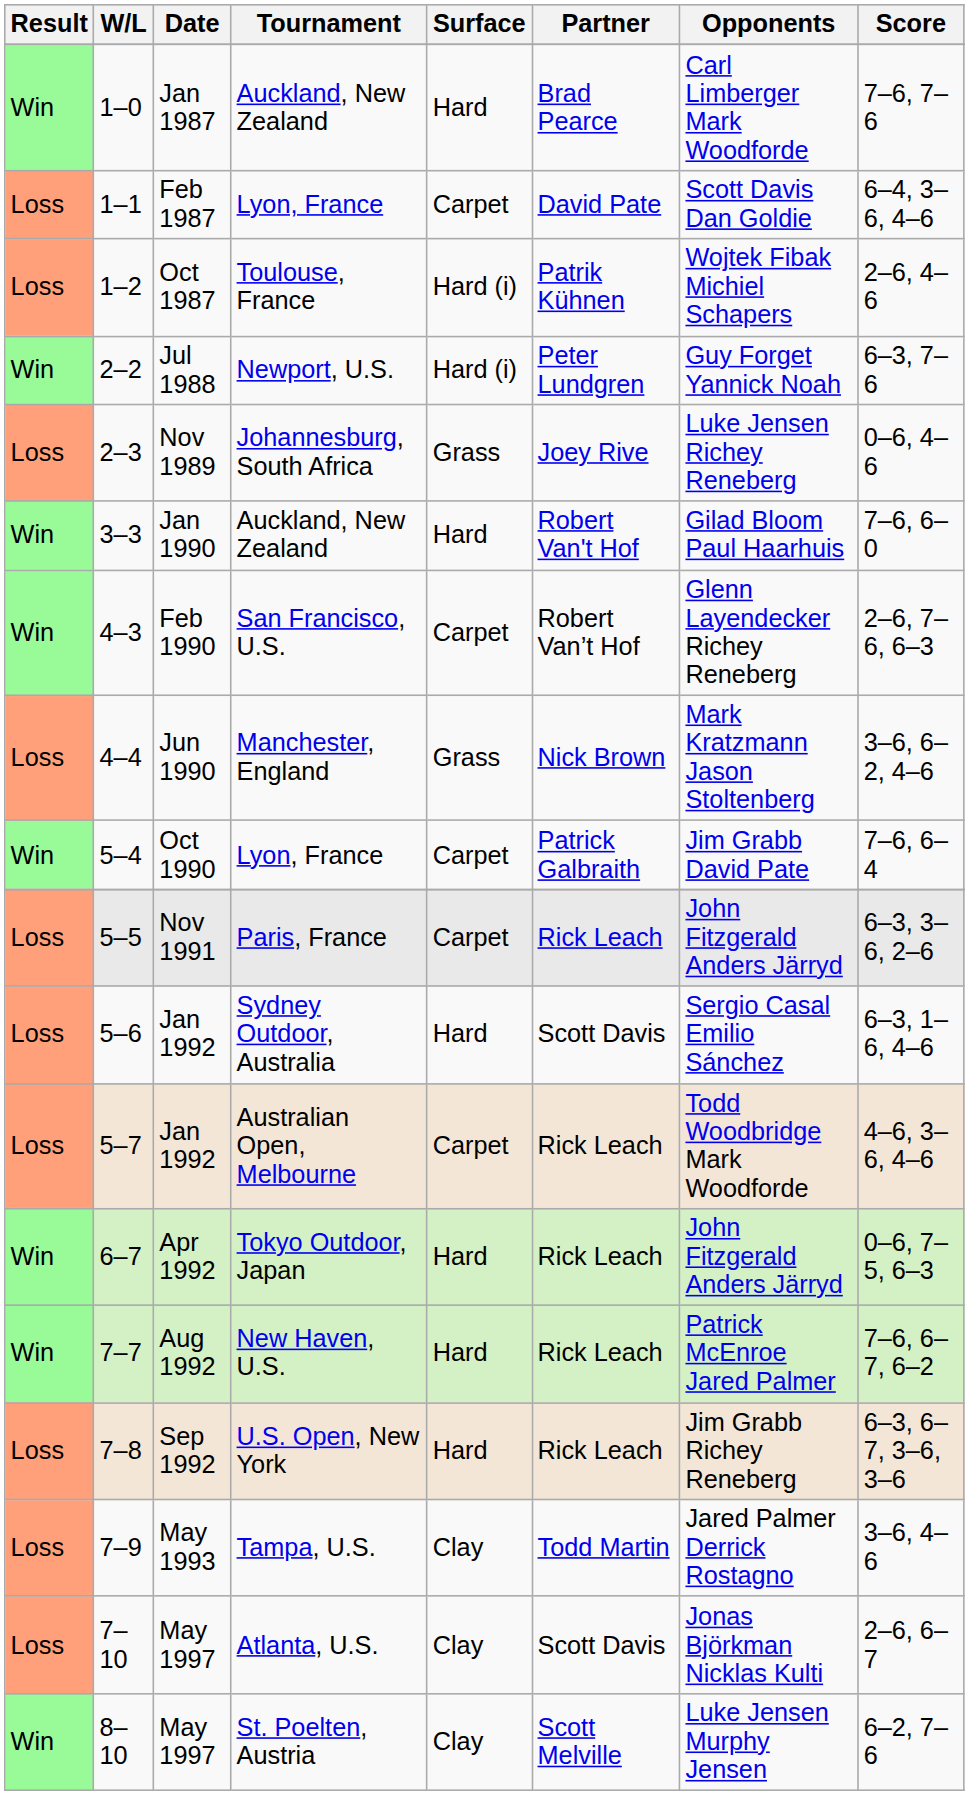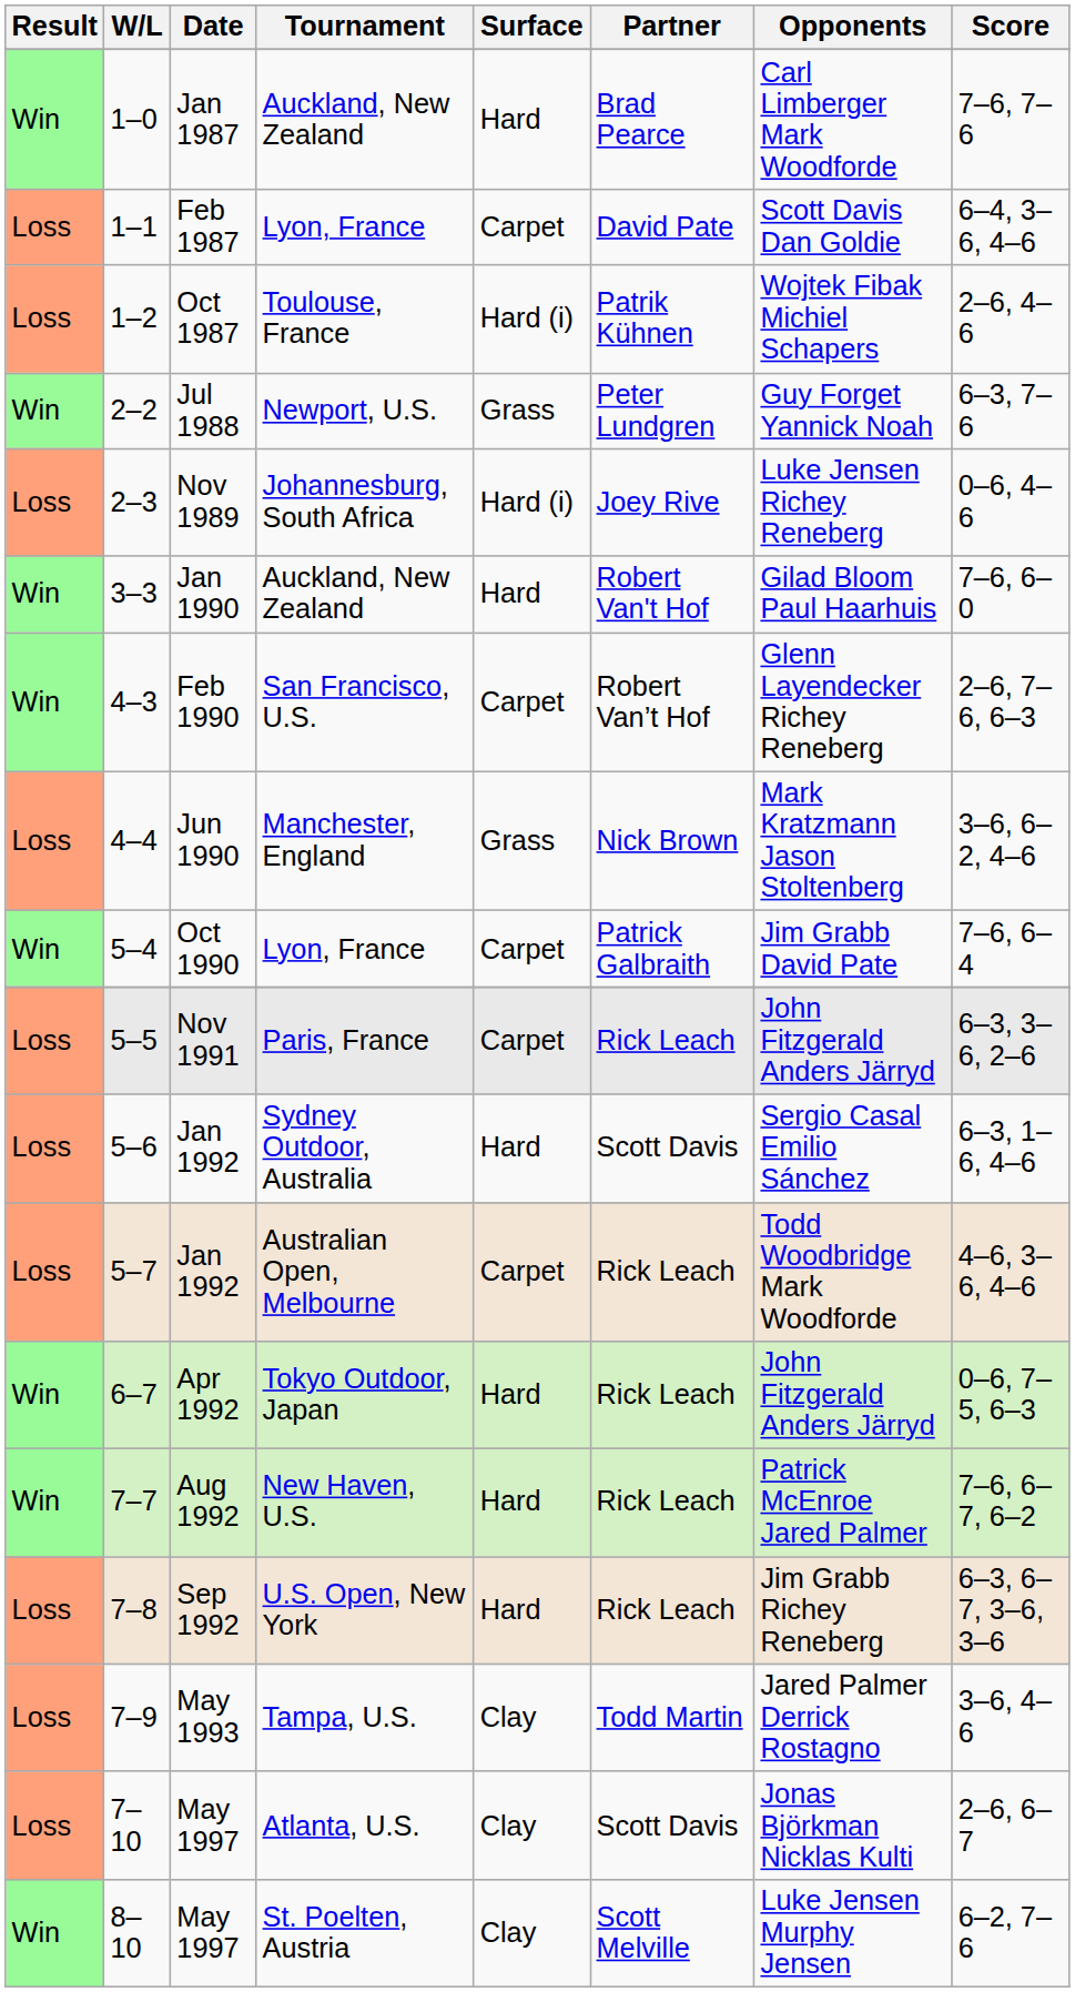 <table class="sortable wikitable">
 <tr>
 <th style="width:40px">Result</th>
 <th style="width:35px" class="unsortable">W/L</th>
 <th style="width:65px">Date</th>
 <th style="width:160px">Tournament</th>
 <th style="width:60px">Surface</th>
 <th style="width:160px">Partner</th>
 <th style="width:160px">Opponents</th>
 <th style="width:120px" class="unsortable">Score</th>
 </tr>
 <tr>
 </tr>
 <tr>
 <td style="background:#98fb98;">Win</td>
 <td>1–0</td>
 <td>Jan 1987</td>
 <td><a href='#'>Auckland</a>, New Zealand</td>
 <td>Hard</td>
 <td> <a href='#'>Brad Pearce</a></td>
 <td> <a href='#'>Carl Limberger</a> <br>  <a href='#'>Mark Woodforde</a></td>
 <td>7–6, 7–6</td>
 </tr>
 <tr>
 <td style="background:#ffa07a;">Loss</td>
 <td>1–1</td>
 <td>Feb 1987</td>
 <td><a href='#'>Lyon, France</a></td>
 <td>Carpet</td>
 <td> <a href='#'>David Pate</a></td>
 <td> <a href='#'>Scott Davis</a> <br>  <a href='#'>Dan Goldie</a></td>
 <td>6–4, 3–6, 4–6</td>
 </tr>
 <tr>
 <td style="background:#ffa07a;">Loss</td>
 <td>1–2</td>
 <td>Oct 1987</td>
 <td><a href='#'>Toulouse</a>, France</td>
 <td>Hard (i)</td>
 <td> <a href='#'>Patrik Kühnen</a></td>
 <td> <a href='#'>Wojtek Fibak</a> <br>  <a href='#'>Michiel Schapers</a></td>
 <td>2–6, 4–6</td>
 </tr>
 <tr>
 <td style="background:#98fb98;">Win</td>
 <td>2–2</td>
 <td>Jul 1988</td>
 <td><a href='#'>Newport</a>, U.S.</td>
-<td>Hard (i)</td>
+<td>Grass</td>
 <td> <a href='#'>Peter Lundgren</a></td>
 <td> <a href='#'>Guy Forget</a> <br>  <a href='#'>Yannick Noah</a></td>
 <td>6–3, 7–6</td>
 </tr>
 <tr>
 <td style="background:#ffa07a;">Loss</td>
 <td>2–3</td>
 <td>Nov 1989</td>
 <td><a href='#'>Johannesburg</a>, South Africa</td>
-<td>Grass</td>
+<td>Hard (i)</td>
 <td> <a href='#'>Joey Rive</a></td>
 <td> <a href='#'>Luke Jensen</a> <br>  <a href='#'>Richey Reneberg</a></td>
 <td>0–6, 4–6</td>
 </tr>
 <tr>
 <td style="background:#98fb98;">Win</td>
 <td>3–3</td>
 <td>Jan 1990</td>
 <td>Auckland, New Zealand</td>
 <td>Hard</td>
 <td> <a href='#'>Robert Van't Hof</a></td>
 <td> <a href='#'>Gilad Bloom</a> <br>  <a href='#'>Paul Haarhuis</a></td>
 <td>7–6, 6–0</td>
 </tr>
 <tr>
 <td style="background:#98fb98;">Win</td>
 <td>4–3</td>
 <td>Feb 1990</td>
 <td><a href='#'>San Francisco</a>, U.S.</td>
 <td>Carpet</td>
 <td> Robert Van’t Hof</td>
 <td> <a href='#'>Glenn Layendecker</a> <br>  Richey Reneberg</td>
 <td>2–6, 7–6, 6–3</td>
 </tr>
 <tr>
 <td style="background:#ffa07a;">Loss</td>
 <td>4–4</td>
 <td>Jun 1990</td>
 <td><a href='#'>Manchester</a>, England</td>
 <td>Grass</td>
 <td> <a href='#'>Nick Brown</a></td>
 <td> <a href='#'>Mark Kratzmann</a> <br>  <a href='#'>Jason Stoltenberg</a></td>
 <td>3–6, 6–2, 4–6</td>
 </tr>
 <tr>
 <td style="background:#98fb98;">Win</td>
 <td>5–4</td>
 <td>Oct 1990</td>
 <td><a href='#'>Lyon</a>, France</td>
 <td>Carpet</td>
 <td> <a href='#'>Patrick Galbraith</a></td>
 <td> <a href='#'>Jim Grabb</a> <br>  <a href='#'>David Pate</a></td>
 <td>7–6, 6–4</td>
 </tr>
 <tr>
 </tr>
 <tr style="background:#e9e9e9;">
 <td style="background:#ffa07a;">Loss</td>
 <td>5–5</td>
 <td>Nov 1991</td>
 <td><a href='#'>Paris</a>, France</td>
 <td>Carpet</td>
 <td> <a href='#'>Rick Leach</a></td>
 <td> <a href='#'>John Fitzgerald</a> <br>  <a href='#'>Anders Järryd</a></td>
 <td>6–3, 3–6, 2–6</td>
 </tr>
 <tr>
 <td style="background:#ffa07a;">Loss</td>
 <td>5–6</td>
 <td>Jan 1992</td>
 <td><a href='#'>Sydney Outdoor</a>, Australia</td>
 <td>Hard</td>
 <td> Scott Davis</td>
 <td> <a href='#'>Sergio Casal</a> <br>  <a href='#'>Emilio Sánchez</a></td>
 <td>6–3, 1–6, 4–6</td>
 </tr>
 <tr style="background:#f3e6d7;">
 <td style="background:#ffa07a;">Loss</td>
 <td>5–7</td>
 <td>Jan 1992</td>
 <td>Australian Open, <a href='#'>Melbourne</a></td>
 <td>Carpet</td>
 <td> Rick Leach</td>
 <td> <a href='#'>Todd Woodbridge</a> <br>  Mark Woodforde</td>
 <td>4–6, 3–6, 4–6</td>
 </tr>
 <tr style="background:#d4f1c5;">
 <td style="background:#98fb98;">Win</td>
 <td>6–7</td>
 <td>Apr 1992</td>
 <td><a href='#'>Tokyo Outdoor</a>, Japan</td>
 <td>Hard</td>
 <td> Rick Leach</td>
 <td> <a href='#'>John Fitzgerald</a> <br>  <a href='#'>Anders Järryd</a></td>
 <td>0–6, 7–5, 6–3</td>
 </tr>
 <tr style="background:#d4f1c5;">
 <td style="background:#98fb98;">Win</td>
 <td>7–7</td>
 <td>Aug 1992</td>
 <td><a href='#'>New Haven</a>, U.S.</td>
 <td>Hard</td>
 <td> Rick Leach</td>
 <td> <a href='#'>Patrick McEnroe</a> <br>  <a href='#'>Jared Palmer</a></td>
 <td>7–6, 6–7, 6–2</td>
 </tr>
 <tr style="background:#f3e6d7;">
 <td style="background:#ffa07a;">Loss</td>
 <td>7–8</td>
 <td>Sep 1992</td>
 <td><a href='#'>U.S. Open</a>, New York</td>
 <td>Hard</td>
 <td> Rick Leach</td>
 <td> Jim Grabb <br>  Richey Reneberg</td>
 <td>6–3, 6–7, 3–6, 3–6</td>
 </tr>
 <tr>
 <td style="background:#ffa07a;">Loss</td>
 <td>7–9</td>
 <td>May 1993</td>
 <td><a href='#'>Tampa</a>, U.S.</td>
 <td>Clay</td>
 <td> <a href='#'>Todd Martin</a></td>
 <td> Jared Palmer <br>  <a href='#'>Derrick Rostagno</a></td>
 <td>3–6, 4–6</td>
 </tr>
 <tr>
 <td style="background:#ffa07a;">Loss</td>
 <td>7–10</td>
 <td>May 1997</td>
 <td><a href='#'>Atlanta</a>, U.S.</td>
 <td>Clay</td>
 <td> Scott Davis</td>
 <td> <a href='#'>Jonas Björkman</a> <br>  <a href='#'>Nicklas Kulti</a></td>
 <td>2–6, 6–7</td>
 </tr>
 <tr>
 <td style="background:#98fb98;">Win</td>
 <td>8–10</td>
 <td>May 1997</td>
 <td><a href='#'>St. Poelten</a>, Austria</td>
 <td>Clay</td>
 <td> <a href='#'>Scott Melville</a></td>
 <td> <a href='#'>Luke Jensen</a> <br>  <a href='#'>Murphy Jensen</a></td>
 <td>6–2, 7–6</td>
 </tr>
 </table>
